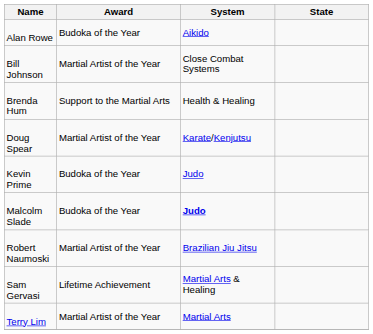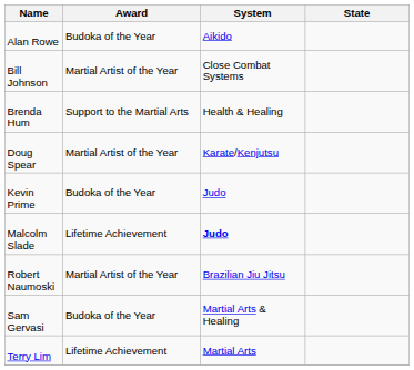 <table class="wikitable sortable collapsible">
 <tr>
 <th width="80" sortable>Name</th>
 <th width="200">Award</th>
 <th width="150">System</th>
 <th width="150">State</th>
 </tr>
 <tr>
 <td><br>Alan Rowe</td>
 <td>Budoka of the Year</td>
 <td><a href='#'>Aikido</a></td>
 <td></td>
 </tr>
 <tr>
 <td><br>Bill Johnson</td>
 <td>Martial Artist of the Year</td>
 <td>Close Combat Systems</td>
 <td></td>
 </tr>
 <tr>
 <td><br>Brenda Hum</td>
 <td>Support to the Martial Arts</td>
 <td>Health & Healing</td>
 <td></td>
 </tr>
 <tr>
 <td><br>Doug Spear</td>
 <td>Martial Artist of the Year</td>
 <td><a href='#'>Karate</a>/<a href='#'>Kenjutsu</a></td>
 <td></td>
 </tr>
 <tr>
 <td><br>Kevin Prime</td>
 <td>Budoka of the Year</td>
 <td><a href='#'>Judo</a></td>
 <td></td>
 </tr>
 <tr>
 <td><br>Malcolm Slade</td>
-<td>Budoka of the Year</td>
+<td>Lifetime Achievement</td>
 <td><strong><a href='#'>Judo</a></strong></td>
 <td></td>
 </tr>
 <tr>
 <td><br>Robert Naumoski</td>
 <td>Martial Artist of the Year</td>
 <td><a href='#'>Brazilian Jiu Jitsu</a></td>
 <td></td>
 </tr>
 <tr>
 <td><br>Sam Gervasi</td>
-<td>Lifetime Achievement</td>
+<td>Budoka of the Year</td>
 <td><a href='#'>Martial Arts</a> & Healing</td>
 <td></td>
 </tr>
 <tr>
 <td><br><a href='#'>Terry Lim</a></td>
-<td>Martial Artist of the Year</td>
+<td>Lifetime Achievement</td>
 <td><a href='#'>Martial Arts</a></td>
 <td></td>
 </tr>
 <tr>
 </tr>
 </table>
